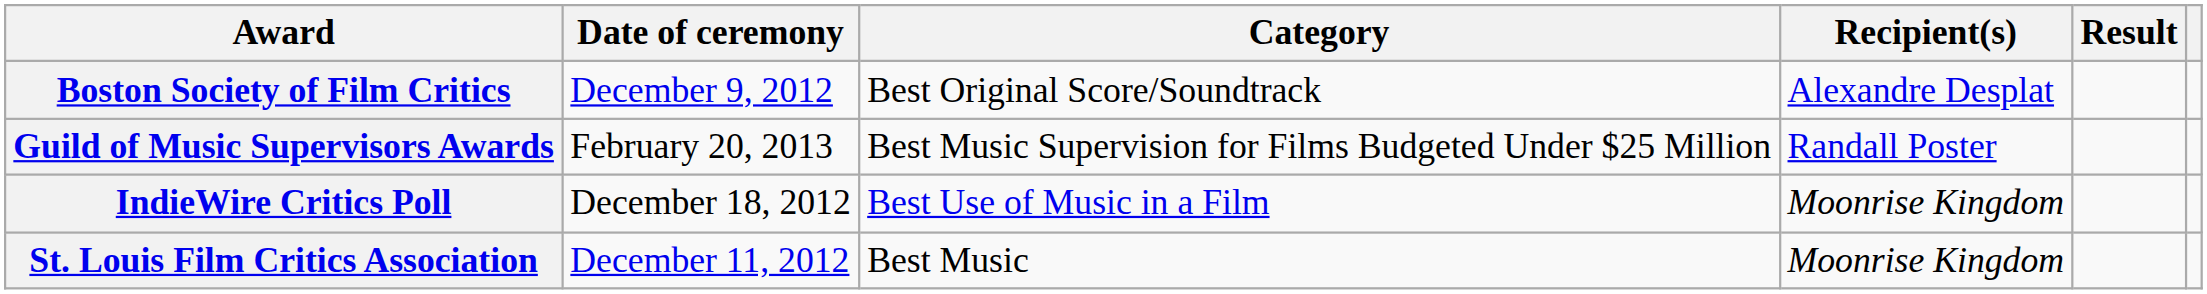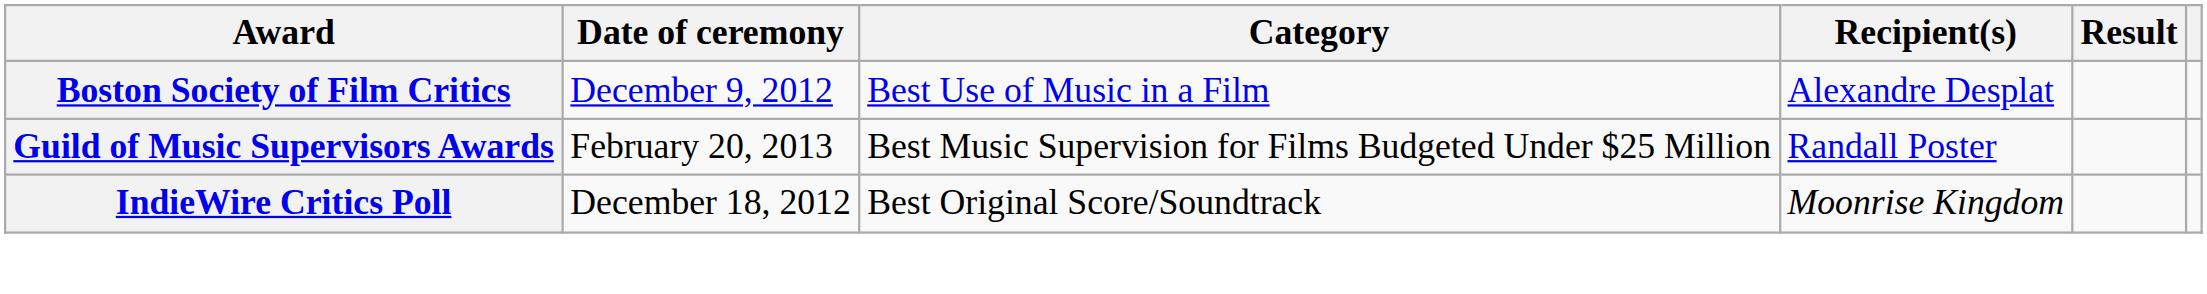 <table class="wikitable sortable plainrowheaders">
 <tr>
 <th scope="col">Award</th>
 <th scope="col">Date of ceremony</th>
 <th scope="col">Category</th>
 <th scope="col">Recipient(s)</th>
 <th scope="col">Result</th>
 <th scope="col" class="unsortable"></th>
 </tr>
 <tr>
 <th scope="row"><a href='#'>Boston Society of Film Critics</a></th>
 <td><a href='#'>December 9, 2012</a></td>
-<td>Best Original Score/Soundtrack</td>
+<td><a href='#'>Best Use of Music in a Film</a></td>
 <td><a href='#'>Alexandre Desplat</a></td>
 <td></td>
 <td></td>
 </tr>
 <tr>
 <th scope="row"><a href='#'>Guild of Music Supervisors Awards</a></th>
 <td>February 20, 2013</td>
 <td>Best Music Supervision for Films Budgeted Under $25 Million</td>
 <td><a href='#'>Randall Poster</a></td>
 <td></td>
 <td></td>
 </tr>
 <tr>
 <th scope="row"><a href='#'>IndieWire Critics Poll</a></th>
 <td>December 18, 2012</td>
-<td><a href='#'>Best Use of Music in a Film</a></td>
+<td>Best Original Score/Soundtrack</td>
 <td><em>Moonrise Kingdom</em></td>
 <td></td>
 <td></td>
 </tr>
-<tr>
-<th scope="row"><a href='#'>St. Louis Film Critics Association</a></th>
-<td><a href='#'>December 11, 2012</a></td>
-<td>Best Music</td>
-<td><em>Moonrise Kingdom</em></td>
-<td></td>
-<td><br></td>
-</tr>
 </table>
